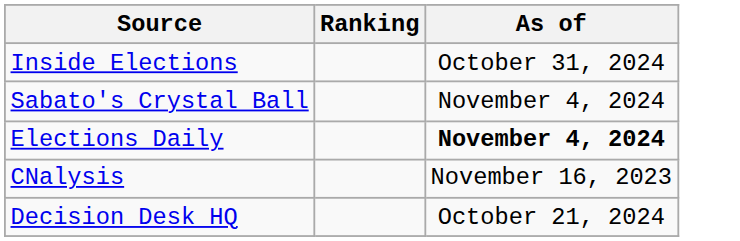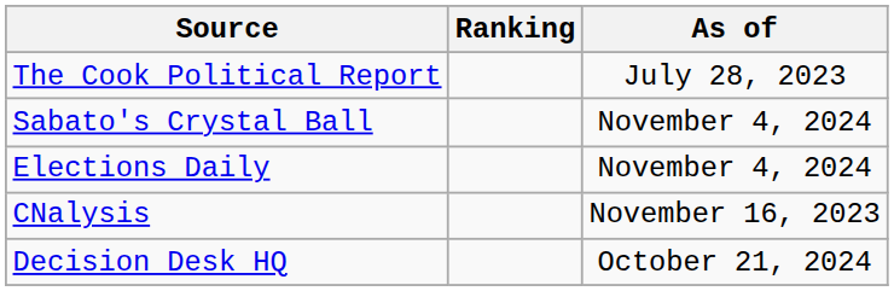 <table class="wikitable" style="text-align:center">
 <tr>
 <th>Source</th>
 <th>Ranking</th>
 <th>As of</th>
 </tr>
 <tr>
-<td align=left><a href='#'>Inside Elections</a></td>
+<td align=left><a href='#'>The Cook Political Report</a></td>
 <td></td>
-<td>October 31, 2024</td>
+<td>July 28, 2023</td>
 </tr>
 <tr>
 <td align=left><a href='#'>Sabato's Crystal Ball</a></td>
 <td></td>
 <td>November 4, 2024</td>
 </tr>
 <tr>
 <td align=left><a href='#'>Elections Daily</a></td>
 <td></td>
-<td><strong>November 4, 2024</strong></td>
+<td>November 4, 2024</td>
 </tr>
 <tr>
 <td align=left><a href='#'>CNalysis</a></td>
 <td></td>
 <td>November 16, 2023</td>
 </tr>
 <tr>
 <td align=left><a href='#'>Decision Desk HQ</a></td>
 <td></td>
 <td>October 21, 2024</td>
 </tr>
 </table>
